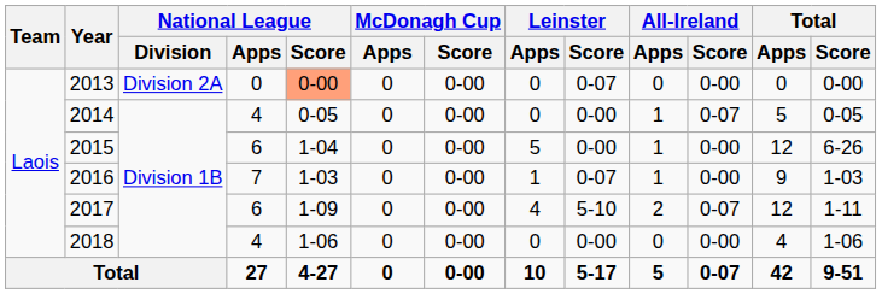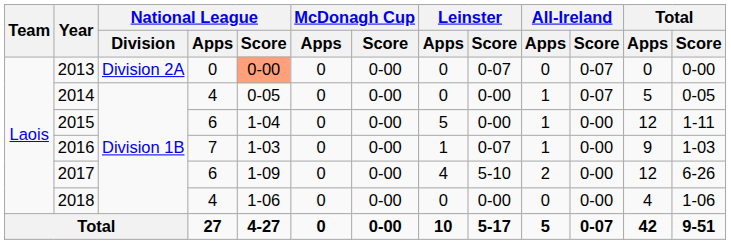 <table class="wikitable" style="text-align:center">
 <tr>
 <th rowspan="2">Team</th>
 <th rowspan="2">Year</th>
 <th colspan="3"><a href='#'>National League</a></th>
 <th colspan="2"><a href='#'>McDonagh Cup</a></th>
 <th colspan="2"><a href='#'>Leinster</a></th>
 <th colspan="2"><a href='#'>All-Ireland</a></th>
 <th colspan="2">Total</th>
 </tr>
 <tr>
 <th>Division</th>
 <th>Apps</th>
 <th>Score</th>
 <th>Apps</th>
 <th>Score</th>
 <th>Apps</th>
 <th>Score</th>
 <th>Apps</th>
 <th>Score</th>
 <th>Apps</th>
 <th>Score</th>
 </tr>
 <tr>
 <td rowspan="6"><a href='#'>Laois</a></td>
 <td>2013</td>
 <td rowspan="1"><a href='#'>Division 2A</a></td>
 <td>0</td>
 <td style="background: lightsalmon;">0-00</td>
 <td>0</td>
 <td>0-00</td>
 <td>0</td>
 <td>0-07</td>
 <td>0</td>
-<td>0-00</td>
+<td>0-07</td>
 <td>0</td>
 <td>0-00</td>
 </tr>
 <tr>
 <td>2014</td>
 <td rowspan="5"><a href='#'>Division 1B</a></td>
 <td>4</td>
 <td>0-05</td>
 <td>0</td>
 <td>0-00</td>
 <td>0</td>
 <td>0-00</td>
 <td>1</td>
 <td>0-07</td>
 <td>5</td>
 <td>0-05</td>
 </tr>
 <tr>
 <td>2015</td>
 <td>6</td>
 <td>1-04</td>
 <td>0</td>
 <td>0-00</td>
 <td>5</td>
 <td>0-00</td>
 <td>1</td>
 <td>0-00</td>
 <td>12</td>
-<td>6-26</td>
+<td>1-11</td>
 </tr>
 <tr>
 <td>2016</td>
 <td>7</td>
 <td>1-03</td>
 <td>0</td>
 <td>0-00</td>
 <td>1</td>
 <td>0-07</td>
 <td>1</td>
 <td>0-00</td>
 <td>9</td>
 <td>1-03</td>
 </tr>
 <tr>
 <td>2017</td>
 <td>6</td>
 <td>1-09</td>
 <td>0</td>
 <td>0-00</td>
 <td>4</td>
 <td>5-10</td>
 <td>2</td>
-<td>0-07</td>
+<td>0-00</td>
 <td>12</td>
-<td>1-11</td>
+<td>6-26</td>
 </tr>
 <tr>
 <td>2018</td>
 <td>4</td>
 <td>1-06</td>
 <td>0</td>
 <td>0-00</td>
 <td>0</td>
 <td>0-00</td>
 <td>0</td>
 <td>0-00</td>
 <td>4</td>
 <td>1-06</td>
 </tr>
 <tr>
 <th colspan="3">Total</th>
 <td><strong>27</strong></td>
 <td><strong>4-27</strong></td>
 <td><strong>0</strong></td>
 <td><strong>0-00</strong></td>
 <td><strong>10</strong></td>
 <td><strong>5-17</strong></td>
 <td><strong>5</strong></td>
 <td><strong>0-07</strong></td>
 <td><strong>42</strong></td>
 <td><strong>9-51</strong></td>
 </tr>
 </table>
